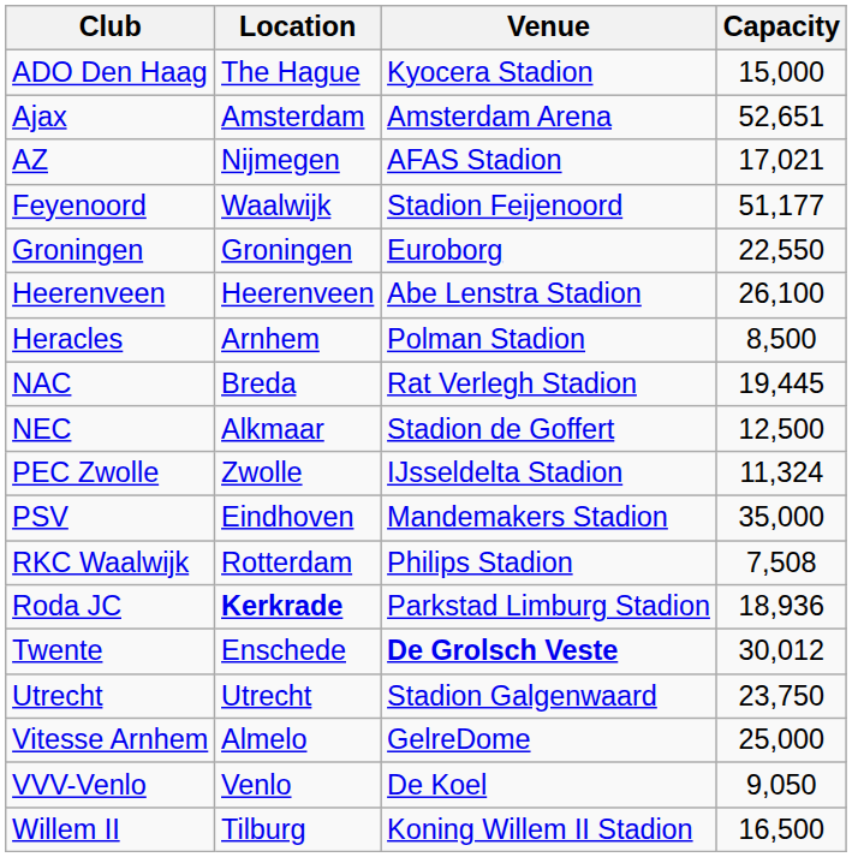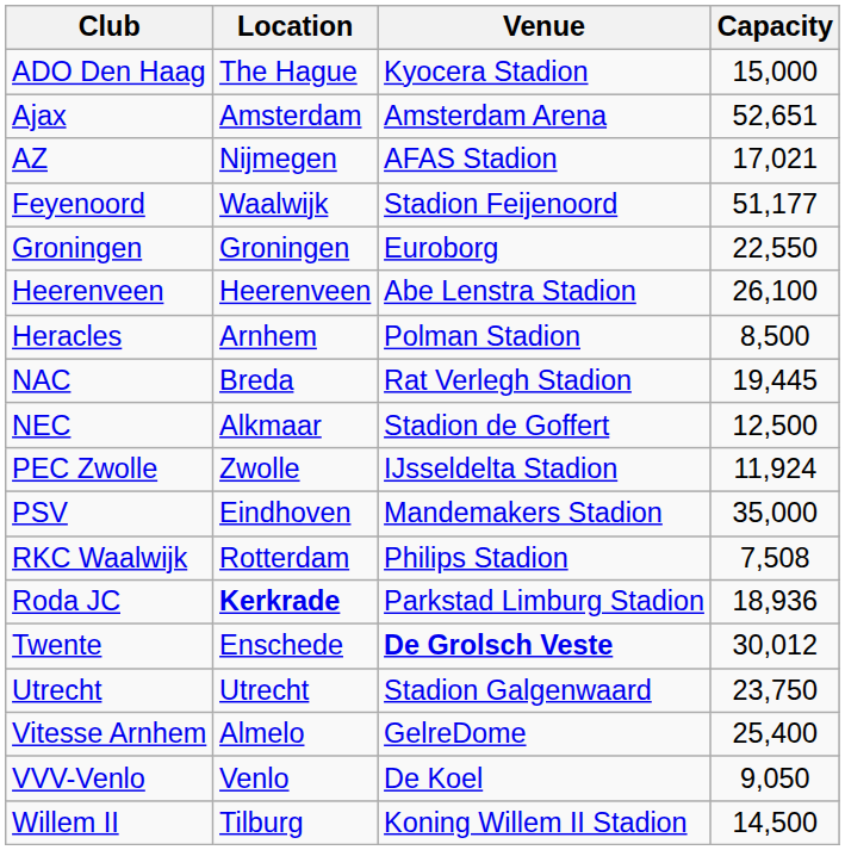 <table class="wikitable sortable">
 <tr>
 <th>Club</th>
 <th>Location</th>
 <th>Venue</th>
 <th>Capacity</th>
 </tr>
 <tr>
 <td><a href='#'>ADO Den Haag</a></td>
 <td><a href='#'>The Hague</a></td>
 <td><a href='#'>Kyocera Stadion</a></td>
 <td align="center">15,000</td>
 </tr>
 <tr>
 <td><a href='#'>Ajax</a></td>
 <td><a href='#'>Amsterdam</a></td>
 <td><a href='#'>Amsterdam Arena</a></td>
 <td align="center">52,651</td>
 </tr>
 <tr>
 <td><a href='#'>AZ</a></td>
 <td><a href='#'>Nijmegen</a></td>
 <td><a href='#'>AFAS Stadion</a></td>
 <td align="center">17,021</td>
 </tr>
 <tr>
 <td><a href='#'>Feyenoord</a></td>
 <td><a href='#'>Waalwijk</a></td>
 <td><a href='#'>Stadion Feijenoord</a></td>
 <td align="center">51,177</td>
 </tr>
 <tr>
 <td><a href='#'>Groningen</a></td>
 <td><a href='#'>Groningen</a></td>
 <td><a href='#'>Euroborg</a></td>
 <td align="center">22,550</td>
 </tr>
 <tr>
 <td><a href='#'>Heerenveen</a></td>
 <td><a href='#'>Heerenveen</a></td>
 <td><a href='#'>Abe Lenstra Stadion</a></td>
 <td align="center">26,100</td>
 </tr>
 <tr>
 <td><a href='#'>Heracles</a></td>
 <td><a href='#'>Arnhem</a></td>
 <td><a href='#'>Polman Stadion</a></td>
 <td align="center">8,500</td>
 </tr>
 <tr>
 <td><a href='#'>NAC</a></td>
 <td><a href='#'>Breda</a></td>
 <td><a href='#'>Rat Verlegh Stadion</a></td>
 <td align="center">19,445</td>
 </tr>
 <tr>
 <td><a href='#'>NEC</a></td>
 <td><a href='#'>Alkmaar</a></td>
 <td><a href='#'>Stadion de Goffert</a></td>
 <td align="center">12,500</td>
 </tr>
 <tr>
 <td><a href='#'>PEC Zwolle</a></td>
 <td><a href='#'>Zwolle</a></td>
 <td><a href='#'>IJsseldelta Stadion</a></td>
-<td align="center">11,324</td>
+<td align="center">11,924</td>
 </tr>
 <tr>
 <td><a href='#'>PSV</a></td>
 <td><a href='#'>Eindhoven</a></td>
 <td><a href='#'>Mandemakers Stadion</a></td>
 <td align="center">35,000</td>
 </tr>
 <tr>
 <td><a href='#'>RKC Waalwijk</a></td>
 <td><a href='#'>Rotterdam</a></td>
 <td><a href='#'>Philips Stadion</a></td>
 <td align="center">7,508</td>
 </tr>
 <tr>
 <td><a href='#'>Roda JC</a></td>
 <td><strong><a href='#'>Kerkrade</a></strong></td>
 <td><a href='#'>Parkstad Limburg Stadion</a></td>
 <td align="center">18,936</td>
 </tr>
 <tr>
 <td><a href='#'>Twente</a></td>
 <td><a href='#'>Enschede</a></td>
 <td><strong><a href='#'>De Grolsch Veste</a></strong></td>
 <td align="center">30,012</td>
 </tr>
 <tr>
 <td><a href='#'>Utrecht</a></td>
 <td><a href='#'>Utrecht</a></td>
 <td><a href='#'>Stadion Galgenwaard</a></td>
 <td align="center">23,750</td>
 </tr>
 <tr>
 <td><a href='#'>Vitesse Arnhem</a></td>
 <td><a href='#'>Almelo</a></td>
 <td><a href='#'>GelreDome</a></td>
-<td align="center">25,000</td>
+<td align="center">25,400</td>
 </tr>
 <tr>
 <td><a href='#'>VVV-Venlo</a></td>
 <td><a href='#'>Venlo</a></td>
 <td><a href='#'>De Koel</a></td>
 <td align="center">9,050</td>
 </tr>
 <tr>
 <td><a href='#'>Willem II</a></td>
 <td><a href='#'>Tilburg</a></td>
 <td><a href='#'>Koning Willem II Stadion</a></td>
-<td align="center">16,500</td>
+<td align="center">14,500</td>
 </tr>
 </table>
